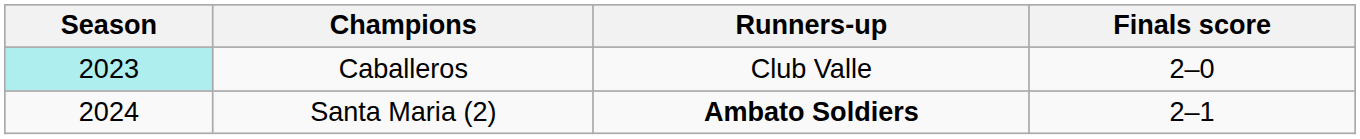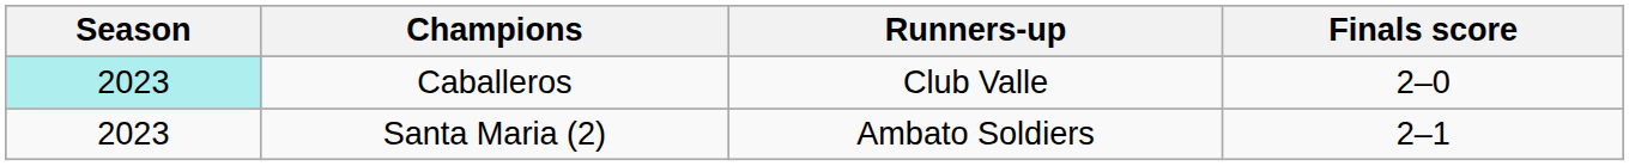 <table class="wikitable sortable" width="800px" style="text-align:center;">
 <tr>
 <th>Season</th>
 <th>Champions</th>
 <th>Runners-up</th>
 <th>Finals score</th>
 </tr>
 <tr>
 <td style="background: paleturquoise;">2023</td>
 <td>Caballeros</td>
 <td>Club Valle</td>
 <td>2–0</td>
 </tr>
 <tr>
-<td>2024</td>
+<td>2023</td>
 <td>Santa Maria (2)</td>
-<td><strong>Ambato Soldiers</strong></td>
+<td>Ambato Soldiers</td>
 <td>2–1</td>
 </tr>
 </table>
